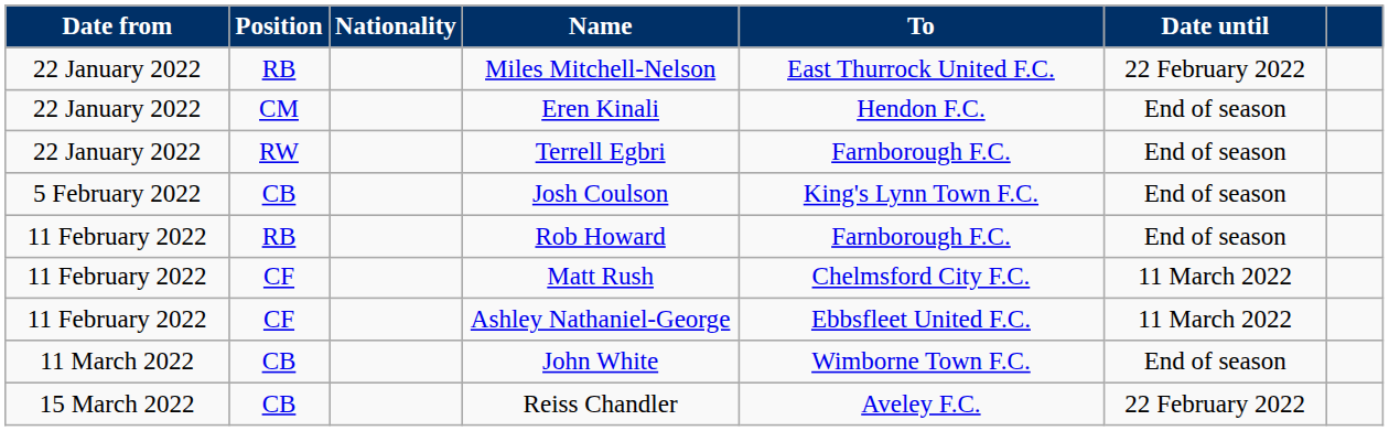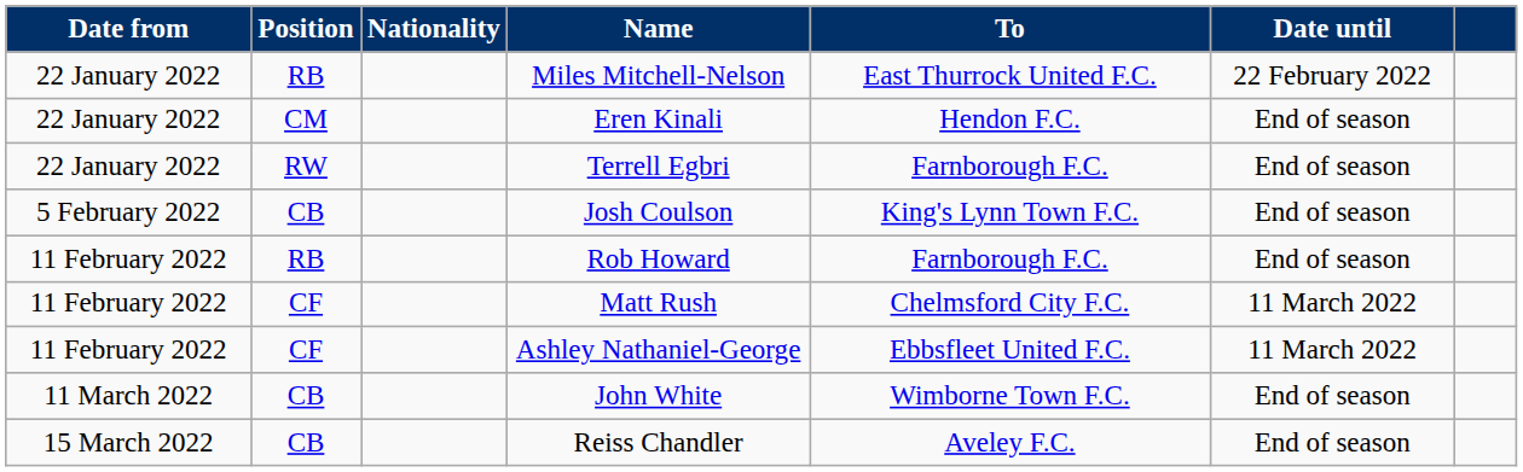 <table class="wikitable"  style="text-align:center; font-size:90%; ">
 <tr>
 <th style="background:#003067;color:white; width:120px;">Date from</th>
 <th style="background:#003067;color:white; width:50px;">Position</th>
 <th style="background:#003067;color:white; width:50px;">Nationality</th>
 <th style="background:#003067;color:white; width:150px;">Name</th>
 <th style="background:#003067;color:white; width:200px;">To</th>
 <th style="background:#003067;color:white; width:120px;">Date until</th>
 <th style="background:#003067;color:white; width:25px;"></th>
 </tr>
 <tr>
 <td>22 January 2022</td>
 <td><a href='#'>RB</a></td>
 <td></td>
 <td><a href='#'>Miles Mitchell-Nelson</a></td>
 <td> <a href='#'>East Thurrock United F.C.</a></td>
 <td>22 February 2022</td>
 <td></td>
 </tr>
 <tr>
 <td>22 January 2022</td>
 <td><a href='#'>CM</a></td>
 <td></td>
 <td><a href='#'>Eren Kinali</a></td>
 <td> <a href='#'>Hendon F.C.</a></td>
 <td>End of season</td>
 <td></td>
 </tr>
 <tr>
 <td>22 January 2022</td>
 <td><a href='#'>RW</a></td>
 <td></td>
 <td><a href='#'>Terrell Egbri</a></td>
 <td> <a href='#'>Farnborough F.C.</a></td>
 <td>End of season</td>
 <td></td>
 </tr>
 <tr>
 <td>5 February 2022</td>
 <td><a href='#'>CB</a></td>
 <td></td>
 <td><a href='#'>Josh Coulson</a></td>
 <td> <a href='#'>King's Lynn Town F.C.</a></td>
 <td>End of season</td>
 <td></td>
 </tr>
 <tr>
 <td>11 February 2022</td>
 <td><a href='#'>RB</a></td>
 <td></td>
 <td><a href='#'>Rob Howard</a></td>
 <td> <a href='#'>Farnborough F.C.</a></td>
 <td>End of season</td>
 <td></td>
 </tr>
 <tr>
 <td>11 February 2022</td>
 <td><a href='#'>CF</a></td>
 <td></td>
 <td><a href='#'>Matt Rush</a></td>
 <td> <a href='#'>Chelmsford City F.C.</a></td>
 <td>11 March 2022</td>
 <td></td>
 </tr>
 <tr>
 <td>11 February 2022</td>
 <td><a href='#'>CF</a></td>
 <td></td>
 <td><a href='#'>Ashley Nathaniel-George</a></td>
 <td> <a href='#'>Ebbsfleet United F.C.</a></td>
 <td>11 March 2022</td>
 <td></td>
 </tr>
 <tr>
 <td>11 March 2022</td>
 <td><a href='#'>CB</a></td>
 <td></td>
 <td><a href='#'>John White</a></td>
 <td> <a href='#'>Wimborne Town F.C.</a></td>
 <td>End of season</td>
 <td></td>
 </tr>
 <tr>
 <td>15 March 2022</td>
 <td><a href='#'>CB</a></td>
 <td></td>
 <td>Reiss Chandler</td>
 <td> <a href='#'>Aveley F.C.</a></td>
-<td>22 February 2022</td>
+<td>End of season</td>
 <td></td>
 </tr>
 </table>
